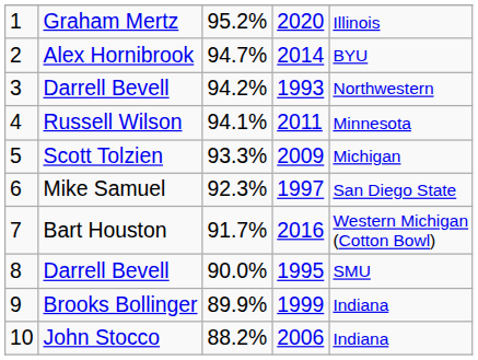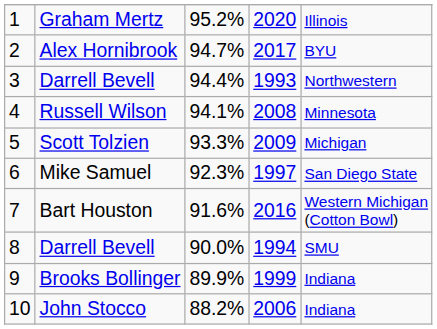 <table class="wikitable">
 <tr>
 </tr>
 <tr>
 <td>1</td>
 <td><a href='#'>Graham Mertz</a></td>
 <td><abbr>95.2%</abbr></td>
 <td><a href='#'>2020</a></td>
 <td style="font-size:80%;"><a href='#'>Illinois</a></td>
 </tr>
 <tr>
 <td>2</td>
 <td><a href='#'>Alex Hornibrook</a></td>
 <td><abbr>94.7%</abbr></td>
-<td><a href='#'>2014</a></td>
+<td><a href='#'>2017</a></td>
 <td style="font-size:80%;"><a href='#'>BYU</a></td>
 </tr>
 <tr>
 <td>3</td>
 <td><a href='#'>Darrell Bevell</a></td>
-<td><abbr>94.2%</abbr></td>
+<td><abbr>94.4%</abbr></td>
 <td><a href='#'>1993</a></td>
 <td style="font-size:80%;"><a href='#'>Northwestern</a></td>
 </tr>
 <tr>
 <td>4</td>
 <td><a href='#'>Russell Wilson</a></td>
 <td><abbr>94.1%</abbr></td>
-<td><a href='#'>2011</a></td>
+<td><a href='#'>2008</a></td>
 <td style="font-size:80%;"><a href='#'>Minnesota</a></td>
 </tr>
 <tr>
 <td>5</td>
 <td><a href='#'>Scott Tolzien</a></td>
 <td><abbr>93.3%</abbr></td>
 <td><a href='#'>2009</a></td>
 <td style="font-size:80%;"><a href='#'>Michigan</a></td>
 </tr>
 <tr>
 <td>6</td>
 <td>Mike Samuel</td>
 <td><abbr>92.3%</abbr></td>
 <td><a href='#'>1997</a></td>
 <td style="font-size:80%;"><a href='#'>San Diego State</a></td>
 </tr>
 <tr>
 <td>7</td>
 <td>Bart Houston</td>
-<td><abbr>91.7%</abbr></td>
+<td><abbr>91.6%</abbr></td>
 <td><a href='#'>2016</a></td>
 <td style="font-size:80%;"><a href='#'>Western Michigan</a><br>(<a href='#'>Cotton Bowl</a>)</td>
 </tr>
 <tr>
 <td>8</td>
 <td><a href='#'>Darrell Bevell</a></td>
 <td><abbr>90.0%</abbr></td>
-<td><a href='#'>1995</a></td>
+<td><a href='#'>1994</a></td>
 <td style="font-size:80%;"><a href='#'>SMU</a></td>
 </tr>
 <tr>
 <td>9</td>
 <td><a href='#'>Brooks Bollinger</a></td>
 <td><abbr>89.9%</abbr></td>
 <td><a href='#'>1999</a></td>
 <td style="font-size:80%;"><a href='#'>Indiana</a></td>
 </tr>
 <tr>
 <td>10</td>
 <td><a href='#'>John Stocco</a></td>
 <td><abbr>88.2%</abbr></td>
 <td><a href='#'>2006</a></td>
 <td style="font-size:80%;"><a href='#'>Indiana</a></td>
 </tr>
 </table>
